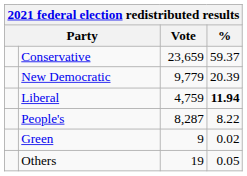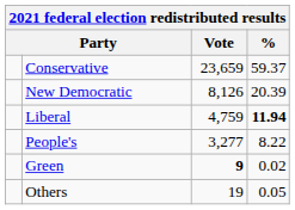 <table class="wikitable">
 <tr>
 <th colspan="4"><a href='#'>2021 federal election</a> redistributed results</th>
 </tr>
 <tr>
 <th bgcolor="#DDDDFF" width="130px" colspan="2">Party</th>
 <th bgcolor="#DDDDFF" width="50px">Vote</th>
 <th bgcolor="#DDDDFF" width="30px">%</th>
 </tr>
 <tr>
 <td> </td>
 <td><a href='#'>Conservative</a></td>
 <td align=right>23,659</td>
 <td align=right>59.37</td>
 </tr>
 <tr>
 <td> </td>
 <td><a href='#'>New Democratic</a></td>
-<td align=right>9,779</td>
+<td align=right>8,126</td>
 <td align=right>20.39</td>
 </tr>
 <tr>
 <td> </td>
 <td><a href='#'>Liberal</a></td>
 <td align=right>4,759</td>
 <td align=right><strong>11.94</strong></td>
 </tr>
 <tr>
 <td> </td>
 <td><a href='#'>People's</a></td>
-<td align=right>8,287</td>
+<td align=right>3,277</td>
 <td align=right>8.22</td>
 </tr>
 <tr>
 <td> </td>
 <td><a href='#'>Green</a></td>
-<td align=right>9</td>
+<td align=right><strong>9</strong></td>
 <td align=right>0.02</td>
 </tr>
 <tr>
 <td> </td>
 <td>Others</td>
 <td align=right>19</td>
 <td align=right>0.05</td>
 </tr>
 </table>
